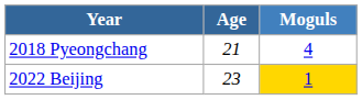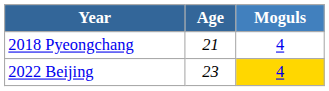 <table class="wikitable" style="font-size:95%; text-align:center; border:grey solid 1px; border-collapse:collapse; background:#ffffff;">
 <tr>
 <th style="background-color:#369; color:white; width:160px;"> Year </th>
 <th style="background-color:#369; color:white; width:40px;"> Age </th>
 <th style="background-color:#4180be; color:white; width:75px;"> Moguls </th>
 </tr>
 <tr>
 <td align=left> <a href='#'>2018 Pyeongchang</a></td>
 <td><em>21</em></td>
 <td><a href='#'>4</a></td>
 </tr>
 <tr>
 <td align=left> <a href='#'>2022 Beijing</a></td>
 <td><em>23</em></td>
-<td bgcolor="gold"><a href='#'>1</a></td>
+<td bgcolor="gold"><a href='#'>4</a></td>
 </tr>
 </table>
